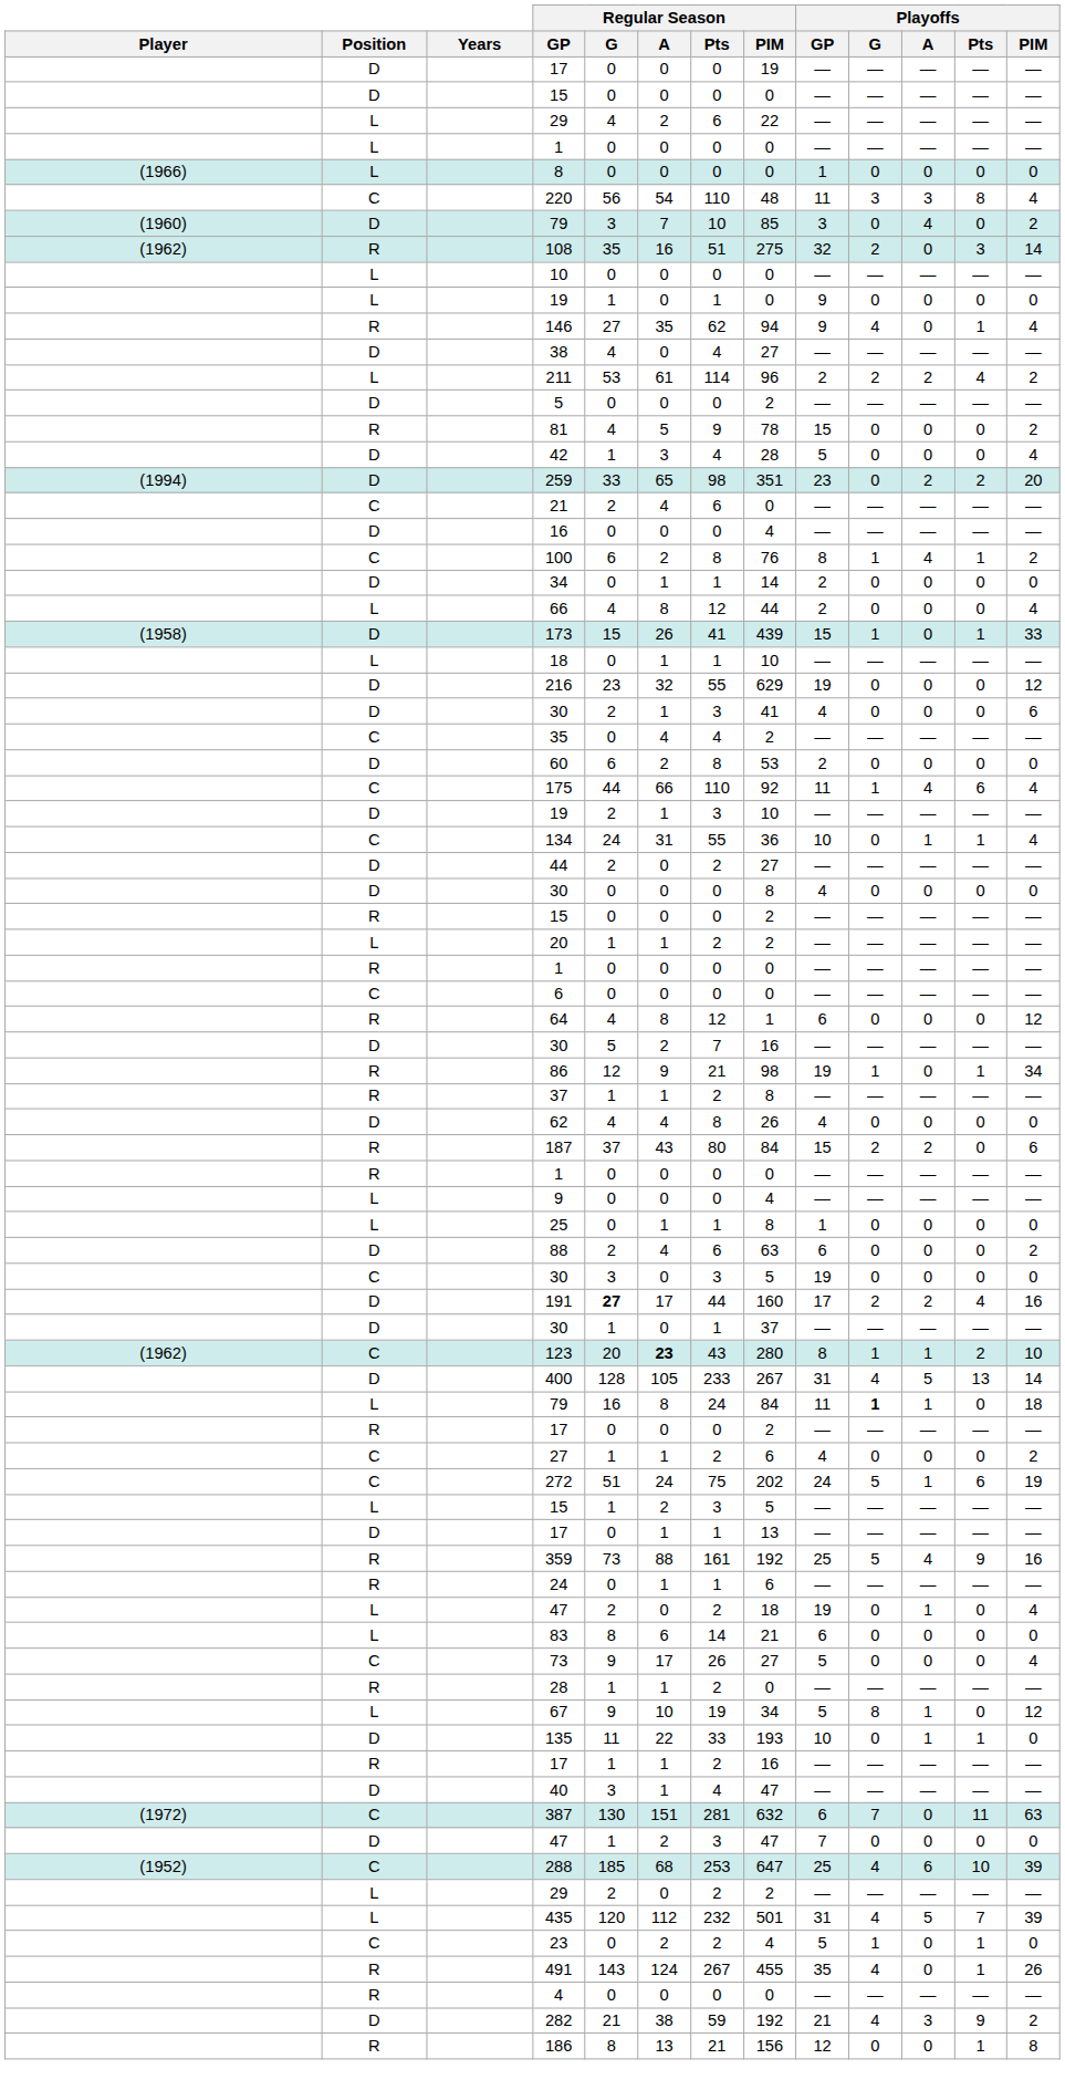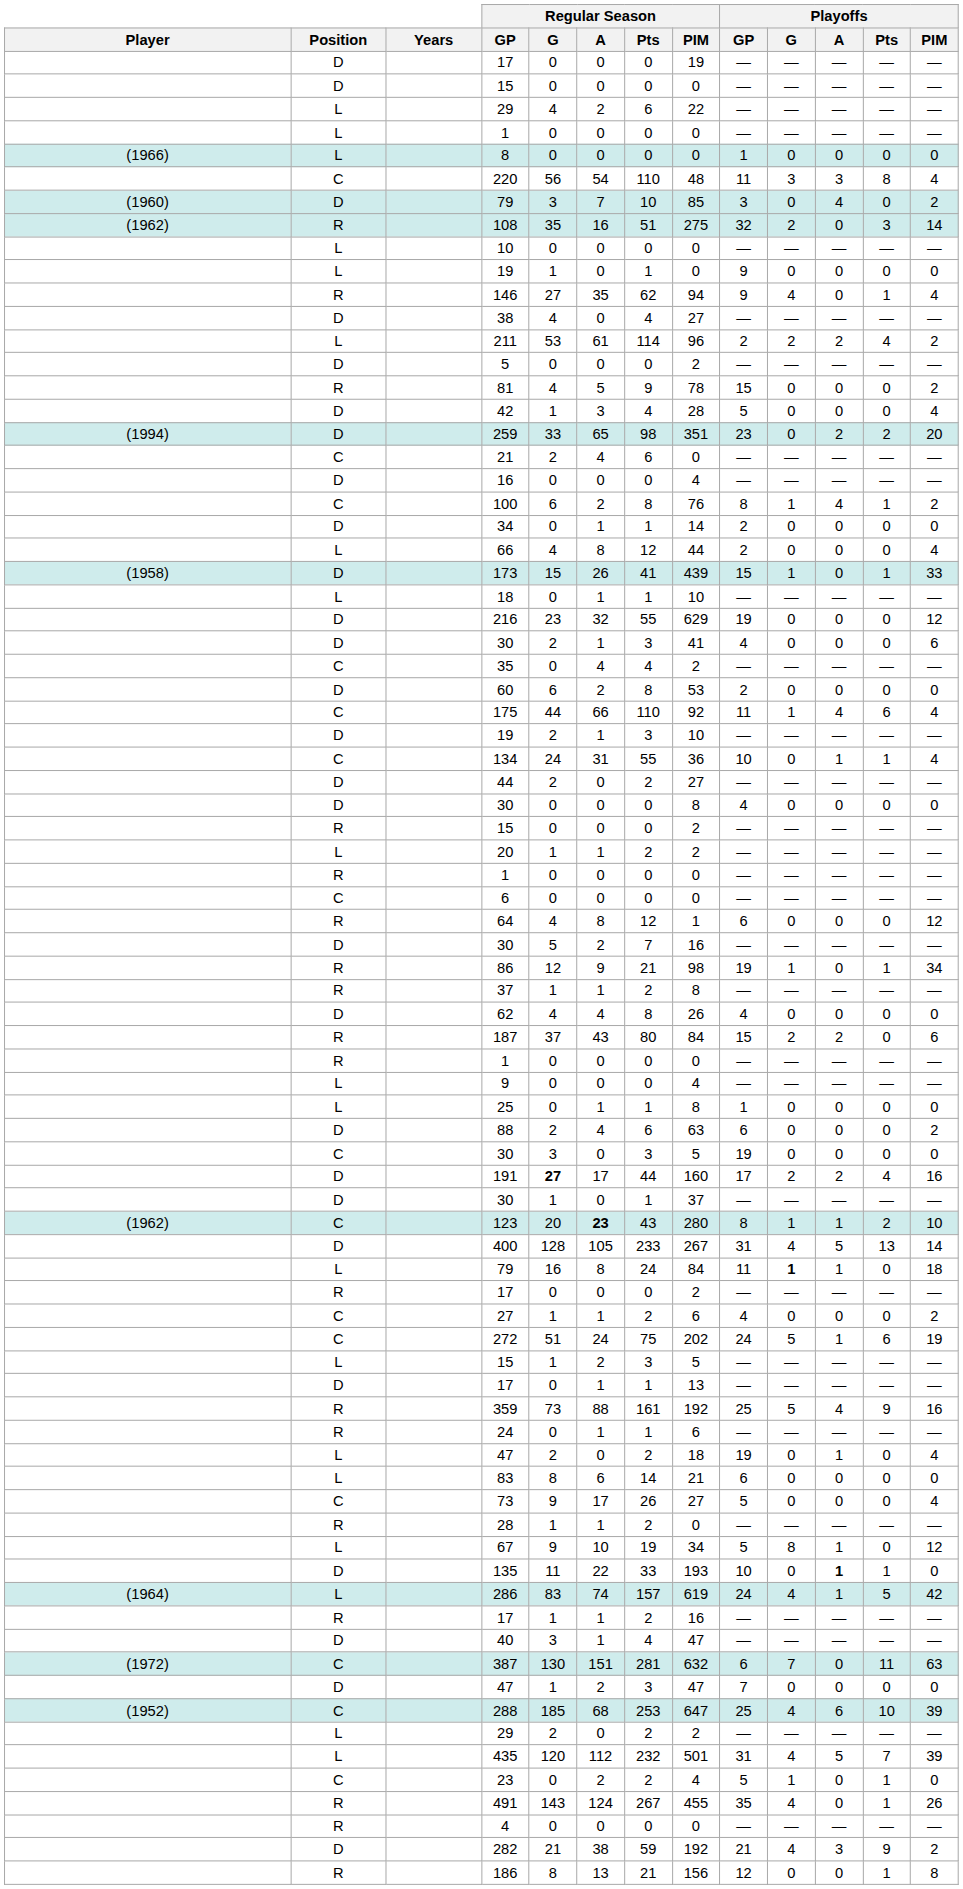 <table class="wikitable sortable" style="text-align:center; border:0; background:white; width:65em; font-size:90%;">
 <tr>
 <th colspan=3 style="border:0; background:white;"></th>
 <th colspan=5>Regular Season</th>
 <th colspan=5>Playoffs</th>
 </tr>
 <tr>
 <th style="width:30%;">Player</th>
 <th style="width:10%;">Position</th>
 <th style="width:10%;">Years</th>
 <th data-sort-type="number" style="width:5%;">GP</th>
 <th data-sort-type="number" style="width:5%;">G</th>
 <th data-sort-type="number" style="width:5%;">A</th>
 <th data-sort-type="number" style="width:5%;">Pts</th>
 <th data-sort-type="number" style="width:5%;">PIM</th>
 <th data-sort-type="number" style="width:5%;">GP</th>
 <th data-sort-type="number" style="width:5%;">G</th>
 <th data-sort-type="number" style="width:5%;">A</th>
 <th data-sort-type="number" style="width:5%;">Pts</th>
 <th data-sort-type="number" style="width:5%;">PIM</th>
 </tr>
 <tr>
 <td></td>
 <td>D</td>
 <td></td>
 <td>17</td>
 <td>0</td>
 <td>0</td>
 <td>0</td>
 <td>19</td>
 <td>—</td>
 <td>—</td>
 <td>—</td>
 <td>—</td>
 <td>—</td>
 </tr>
 <tr>
 <td></td>
 <td>D</td>
 <td></td>
 <td>15</td>
 <td>0</td>
 <td>0</td>
 <td>0</td>
 <td>0</td>
 <td>—</td>
 <td>—</td>
 <td>—</td>
 <td>—</td>
 <td>—</td>
 </tr>
 <tr>
 <td></td>
 <td>L</td>
 <td></td>
 <td>29</td>
 <td>4</td>
 <td>2</td>
 <td>6</td>
 <td>22</td>
 <td>—</td>
 <td>—</td>
 <td>—</td>
 <td>—</td>
 <td>—</td>
 </tr>
 <tr>
 <td></td>
 <td>L</td>
 <td></td>
 <td>1</td>
 <td>0</td>
 <td>0</td>
 <td>0</td>
 <td>0</td>
 <td>—</td>
 <td>—</td>
 <td>—</td>
 <td>—</td>
 <td>—</td>
 </tr>
 <tr style="background:#CFECEC;">
 <td> (1966)</td>
 <td>L</td>
 <td></td>
 <td>8</td>
 <td>0</td>
 <td>0</td>
 <td>0</td>
 <td>0</td>
 <td>1</td>
 <td>0</td>
 <td>0</td>
 <td>0</td>
 <td>0</td>
 </tr>
 <tr>
 <td></td>
 <td>C</td>
 <td></td>
 <td>220</td>
 <td>56</td>
 <td>54</td>
 <td>110</td>
 <td>48</td>
 <td>11</td>
 <td>3</td>
 <td>3</td>
 <td>8</td>
 <td>4</td>
 </tr>
 <tr style="background:#CFECEC;">
 <td> (1960)</td>
 <td>D</td>
 <td></td>
 <td>79</td>
 <td>3</td>
 <td>7</td>
 <td>10</td>
 <td>85</td>
 <td>3</td>
 <td>0</td>
 <td>4</td>
 <td>0</td>
 <td>2</td>
 </tr>
 <tr style="background:#CFECEC;">
 <td> (1962)</td>
 <td>R</td>
 <td></td>
 <td>108</td>
 <td>35</td>
 <td>16</td>
 <td>51</td>
 <td>275</td>
 <td>32</td>
 <td>2</td>
 <td>0</td>
 <td>3</td>
 <td>14</td>
 </tr>
 <tr>
 <td></td>
 <td>L</td>
 <td></td>
 <td>10</td>
 <td>0</td>
 <td>0</td>
 <td>0</td>
 <td>0</td>
 <td>—</td>
 <td>—</td>
 <td>—</td>
 <td>—</td>
 <td>—</td>
 </tr>
 <tr>
 <td></td>
 <td>L</td>
 <td></td>
 <td>19</td>
 <td>1</td>
 <td>0</td>
 <td>1</td>
 <td>0</td>
 <td>9</td>
 <td>0</td>
 <td>0</td>
 <td>0</td>
 <td>0</td>
 </tr>
 <tr>
 <td></td>
 <td>R</td>
 <td></td>
 <td>146</td>
 <td>27</td>
 <td>35</td>
 <td>62</td>
 <td>94</td>
 <td>9</td>
 <td>4</td>
 <td>0</td>
 <td>1</td>
 <td>4</td>
 </tr>
 <tr>
 <td></td>
 <td>D</td>
 <td></td>
 <td>38</td>
 <td>4</td>
 <td>0</td>
 <td>4</td>
 <td>27</td>
 <td>—</td>
 <td>—</td>
 <td>—</td>
 <td>—</td>
 <td>—</td>
 </tr>
 <tr>
 <td></td>
 <td>L</td>
 <td></td>
 <td>211</td>
 <td>53</td>
 <td>61</td>
 <td>114</td>
 <td>96</td>
 <td>2</td>
 <td>2</td>
 <td>2</td>
 <td>4</td>
 <td>2</td>
 </tr>
 <tr>
 <td></td>
 <td>D</td>
 <td></td>
 <td>5</td>
 <td>0</td>
 <td>0</td>
 <td>0</td>
 <td>2</td>
 <td>—</td>
 <td>—</td>
 <td>—</td>
 <td>—</td>
 <td>—</td>
 </tr>
 <tr>
 <td></td>
 <td>R</td>
 <td></td>
 <td>81</td>
 <td>4</td>
 <td>5</td>
 <td>9</td>
 <td>78</td>
 <td>15</td>
 <td>0</td>
 <td>0</td>
 <td>0</td>
 <td>2</td>
 </tr>
 <tr>
 <td></td>
 <td>D</td>
 <td></td>
 <td>42</td>
 <td>1</td>
 <td>3</td>
 <td>4</td>
 <td>28</td>
 <td>5</td>
 <td>0</td>
 <td>0</td>
 <td>0</td>
 <td>4</td>
 </tr>
 <tr style="background:#CFECEC;">
 <td> (1994)</td>
 <td>D</td>
 <td></td>
 <td>259</td>
 <td>33</td>
 <td>65</td>
 <td>98</td>
 <td>351</td>
 <td>23</td>
 <td>0</td>
 <td>2</td>
 <td>2</td>
 <td>20</td>
 </tr>
 <tr>
 <td></td>
 <td>C</td>
 <td></td>
 <td>21</td>
 <td>2</td>
 <td>4</td>
 <td>6</td>
 <td>0</td>
 <td>—</td>
 <td>—</td>
 <td>—</td>
 <td>—</td>
 <td>—</td>
 </tr>
 <tr>
 <td></td>
 <td>D</td>
 <td></td>
 <td>16</td>
 <td>0</td>
 <td>0</td>
 <td>0</td>
 <td>4</td>
 <td>—</td>
 <td>—</td>
 <td>—</td>
 <td>—</td>
 <td>—</td>
 </tr>
 <tr>
 <td></td>
 <td>C</td>
 <td></td>
 <td>100</td>
 <td>6</td>
 <td>2</td>
 <td>8</td>
 <td>76</td>
 <td>8</td>
 <td>1</td>
 <td>4</td>
 <td>1</td>
 <td>2</td>
 </tr>
 <tr>
 <td></td>
 <td>D</td>
 <td></td>
 <td>34</td>
 <td>0</td>
 <td>1</td>
 <td>1</td>
 <td>14</td>
 <td>2</td>
 <td>0</td>
 <td>0</td>
 <td>0</td>
 <td>0</td>
 </tr>
 <tr>
 <td></td>
 <td>L</td>
 <td></td>
 <td>66</td>
 <td>4</td>
 <td>8</td>
 <td>12</td>
 <td>44</td>
 <td>2</td>
 <td>0</td>
 <td>0</td>
 <td>0</td>
 <td>4</td>
 </tr>
 <tr style="background:#CFECEC;">
 <td> (1958)</td>
 <td>D</td>
 <td></td>
 <td>173</td>
 <td>15</td>
 <td>26</td>
 <td>41</td>
 <td>439</td>
 <td>15</td>
 <td>1</td>
 <td>0</td>
 <td>1</td>
 <td>33</td>
 </tr>
 <tr>
 <td></td>
 <td>L</td>
 <td></td>
 <td>18</td>
 <td>0</td>
 <td>1</td>
 <td>1</td>
 <td>10</td>
 <td>—</td>
 <td>—</td>
 <td>—</td>
 <td>—</td>
 <td>—</td>
 </tr>
 <tr>
 <td></td>
 <td>D</td>
 <td></td>
 <td>216</td>
 <td>23</td>
 <td>32</td>
 <td>55</td>
 <td>629</td>
 <td>19</td>
 <td>0</td>
 <td>0</td>
 <td>0</td>
 <td>12</td>
 </tr>
 <tr>
 <td></td>
 <td>D</td>
 <td></td>
 <td>30</td>
 <td>2</td>
 <td>1</td>
 <td>3</td>
 <td>41</td>
 <td>4</td>
 <td>0</td>
 <td>0</td>
 <td>0</td>
 <td>6</td>
 </tr>
 <tr>
 <td></td>
 <td>C</td>
 <td></td>
 <td>35</td>
 <td>0</td>
 <td>4</td>
 <td>4</td>
 <td>2</td>
 <td>—</td>
 <td>—</td>
 <td>—</td>
 <td>—</td>
 <td>—</td>
 </tr>
 <tr>
 <td></td>
 <td>D</td>
 <td></td>
 <td>60</td>
 <td>6</td>
 <td>2</td>
 <td>8</td>
 <td>53</td>
 <td>2</td>
 <td>0</td>
 <td>0</td>
 <td>0</td>
 <td>0</td>
 </tr>
 <tr>
 <td></td>
 <td>C</td>
 <td></td>
 <td>175</td>
 <td>44</td>
 <td>66</td>
 <td>110</td>
 <td>92</td>
 <td>11</td>
 <td>1</td>
 <td>4</td>
 <td>6</td>
 <td>4</td>
 </tr>
 <tr>
 <td></td>
 <td>D</td>
 <td></td>
 <td>19</td>
 <td>2</td>
 <td>1</td>
 <td>3</td>
 <td>10</td>
 <td>—</td>
 <td>—</td>
 <td>—</td>
 <td>—</td>
 <td>—</td>
 </tr>
 <tr>
 <td></td>
 <td>C</td>
 <td></td>
 <td>134</td>
 <td>24</td>
 <td>31</td>
 <td>55</td>
 <td>36</td>
 <td>10</td>
 <td>0</td>
 <td>1</td>
 <td>1</td>
 <td>4</td>
 </tr>
 <tr>
 <td></td>
 <td>D</td>
 <td></td>
 <td>44</td>
 <td>2</td>
 <td>0</td>
 <td>2</td>
 <td>27</td>
 <td>—</td>
 <td>—</td>
 <td>—</td>
 <td>—</td>
 <td>—</td>
 </tr>
 <tr>
 <td></td>
 <td>D</td>
 <td></td>
 <td>30</td>
 <td>0</td>
 <td>0</td>
 <td>0</td>
 <td>8</td>
 <td>4</td>
 <td>0</td>
 <td>0</td>
 <td>0</td>
 <td>0</td>
 </tr>
 <tr>
 <td></td>
 <td>R</td>
 <td></td>
 <td>15</td>
 <td>0</td>
 <td>0</td>
 <td>0</td>
 <td>2</td>
 <td>—</td>
 <td>—</td>
 <td>—</td>
 <td>—</td>
 <td>—</td>
 </tr>
 <tr>
 <td></td>
 <td>L</td>
 <td></td>
 <td>20</td>
 <td>1</td>
 <td>1</td>
 <td>2</td>
 <td>2</td>
 <td>—</td>
 <td>—</td>
 <td>—</td>
 <td>—</td>
 <td>—</td>
 </tr>
 <tr>
 <td></td>
 <td>R</td>
 <td></td>
 <td>1</td>
 <td>0</td>
 <td>0</td>
 <td>0</td>
 <td>0</td>
 <td>—</td>
 <td>—</td>
 <td>—</td>
 <td>—</td>
 <td>—</td>
 </tr>
 <tr>
 <td></td>
 <td>C</td>
 <td></td>
 <td>6</td>
 <td>0</td>
 <td>0</td>
 <td>0</td>
 <td>0</td>
 <td>—</td>
 <td>—</td>
 <td>—</td>
 <td>—</td>
 <td>—</td>
 </tr>
 <tr>
 <td></td>
 <td>R</td>
 <td></td>
 <td>64</td>
 <td>4</td>
 <td>8</td>
 <td>12</td>
 <td>1</td>
 <td>6</td>
 <td>0</td>
 <td>0</td>
 <td>0</td>
 <td>12</td>
 </tr>
 <tr>
 <td></td>
 <td>D</td>
 <td></td>
 <td>30</td>
 <td>5</td>
 <td>2</td>
 <td>7</td>
 <td>16</td>
 <td>—</td>
 <td>—</td>
 <td>—</td>
 <td>—</td>
 <td>—</td>
 </tr>
 <tr>
 <td></td>
 <td>R</td>
 <td></td>
 <td>86</td>
 <td>12</td>
 <td>9</td>
 <td>21</td>
 <td>98</td>
 <td>19</td>
 <td>1</td>
 <td>0</td>
 <td>1</td>
 <td>34</td>
 </tr>
 <tr>
 <td></td>
 <td>R</td>
 <td></td>
 <td>37</td>
 <td>1</td>
 <td>1</td>
 <td>2</td>
 <td>8</td>
 <td>—</td>
 <td>—</td>
 <td>—</td>
 <td>—</td>
 <td>—</td>
 </tr>
 <tr>
 <td></td>
 <td>D</td>
 <td></td>
 <td>62</td>
 <td>4</td>
 <td>4</td>
 <td>8</td>
 <td>26</td>
 <td>4</td>
 <td>0</td>
 <td>0</td>
 <td>0</td>
 <td>0</td>
 </tr>
 <tr>
 <td></td>
 <td>R</td>
 <td></td>
 <td>187</td>
 <td>37</td>
 <td>43</td>
 <td>80</td>
 <td>84</td>
 <td>15</td>
 <td>2</td>
 <td>2</td>
 <td>0</td>
 <td>6</td>
 </tr>
 <tr>
 <td></td>
 <td>R</td>
 <td></td>
 <td>1</td>
 <td>0</td>
 <td>0</td>
 <td>0</td>
 <td>0</td>
 <td>—</td>
 <td>—</td>
 <td>—</td>
 <td>—</td>
 <td>—</td>
 </tr>
 <tr>
 <td></td>
 <td>L</td>
 <td></td>
 <td>9</td>
 <td>0</td>
 <td>0</td>
 <td>0</td>
 <td>4</td>
 <td>—</td>
 <td>—</td>
 <td>—</td>
 <td>—</td>
 <td>—</td>
 </tr>
 <tr>
 <td></td>
 <td>L</td>
 <td></td>
 <td>25</td>
 <td>0</td>
 <td>1</td>
 <td>1</td>
 <td>8</td>
 <td>1</td>
 <td>0</td>
 <td>0</td>
 <td>0</td>
 <td>0</td>
 </tr>
 <tr>
 <td></td>
 <td>D</td>
 <td></td>
 <td>88</td>
 <td>2</td>
 <td>4</td>
 <td>6</td>
 <td>63</td>
 <td>6</td>
 <td>0</td>
 <td>0</td>
 <td>0</td>
 <td>2</td>
 </tr>
 <tr>
 <td></td>
 <td>C</td>
 <td></td>
 <td>30</td>
 <td>3</td>
 <td>0</td>
 <td>3</td>
 <td>5</td>
 <td>19</td>
 <td>0</td>
 <td>0</td>
 <td>0</td>
 <td>0</td>
 </tr>
 <tr>
 <td></td>
 <td>D</td>
 <td></td>
 <td>191</td>
 <td><strong>27</strong></td>
 <td>17</td>
 <td>44</td>
 <td>160</td>
 <td>17</td>
 <td>2</td>
 <td>2</td>
 <td>4</td>
 <td>16</td>
 </tr>
 <tr>
 <td></td>
 <td>D</td>
 <td></td>
 <td>30</td>
 <td>1</td>
 <td>0</td>
 <td>1</td>
 <td>37</td>
 <td>—</td>
 <td>—</td>
 <td>—</td>
 <td>—</td>
 <td>—</td>
 </tr>
 <tr style="background:#CFECEC;">
 <td> (1962)</td>
 <td>C</td>
 <td></td>
 <td>123</td>
 <td>20</td>
 <td><strong>23</strong></td>
 <td>43</td>
 <td>280</td>
 <td>8</td>
 <td>1</td>
 <td>1</td>
 <td>2</td>
 <td>10</td>
 </tr>
 <tr>
 <td></td>
 <td>D</td>
 <td></td>
 <td>400</td>
 <td>128</td>
 <td>105</td>
 <td>233</td>
 <td>267</td>
 <td>31</td>
 <td>4</td>
 <td>5</td>
 <td>13</td>
 <td>14</td>
 </tr>
 <tr>
 <td></td>
 <td>L</td>
 <td></td>
 <td>79</td>
 <td>16</td>
 <td>8</td>
 <td>24</td>
 <td>84</td>
 <td>11</td>
 <td><strong>1</strong></td>
 <td>1</td>
 <td>0</td>
 <td>18</td>
 </tr>
 <tr>
 <td></td>
 <td>R</td>
 <td></td>
 <td>17</td>
 <td>0</td>
 <td>0</td>
 <td>0</td>
 <td>2</td>
 <td>—</td>
 <td>—</td>
 <td>—</td>
 <td>—</td>
 <td>—</td>
 </tr>
 <tr>
 <td></td>
 <td>C</td>
 <td></td>
 <td>27</td>
 <td>1</td>
 <td>1</td>
 <td>2</td>
 <td>6</td>
 <td>4</td>
 <td>0</td>
 <td>0</td>
 <td>0</td>
 <td>2</td>
 </tr>
 <tr>
 <td></td>
 <td>C</td>
 <td></td>
 <td>272</td>
 <td>51</td>
 <td>24</td>
 <td>75</td>
 <td>202</td>
 <td>24</td>
 <td>5</td>
 <td>1</td>
 <td>6</td>
 <td>19</td>
 </tr>
 <tr>
 <td></td>
 <td>L</td>
 <td></td>
 <td>15</td>
 <td>1</td>
 <td>2</td>
 <td>3</td>
 <td>5</td>
 <td>—</td>
 <td>—</td>
 <td>—</td>
 <td>—</td>
 <td>—</td>
 </tr>
 <tr>
 <td></td>
 <td>D</td>
 <td></td>
 <td>17</td>
 <td>0</td>
 <td>1</td>
 <td>1</td>
 <td>13</td>
 <td>—</td>
 <td>—</td>
 <td>—</td>
 <td>—</td>
 <td>—</td>
 </tr>
 <tr>
 <td></td>
 <td>R</td>
 <td></td>
 <td>359</td>
 <td>73</td>
 <td>88</td>
 <td>161</td>
 <td>192</td>
 <td>25</td>
 <td>5</td>
 <td>4</td>
 <td>9</td>
 <td>16</td>
 </tr>
 <tr>
 <td></td>
 <td>R</td>
 <td></td>
 <td>24</td>
 <td>0</td>
 <td>1</td>
 <td>1</td>
 <td>6</td>
 <td>—</td>
 <td>—</td>
 <td>—</td>
 <td>—</td>
 <td>—</td>
 </tr>
 <tr>
 <td></td>
 <td>L</td>
 <td></td>
 <td>47</td>
 <td>2</td>
 <td>0</td>
 <td>2</td>
 <td>18</td>
 <td>19</td>
 <td>0</td>
 <td>1</td>
 <td>0</td>
 <td>4</td>
 </tr>
 <tr>
 <td></td>
 <td>L</td>
 <td></td>
 <td>83</td>
 <td>8</td>
 <td>6</td>
 <td>14</td>
 <td>21</td>
 <td>6</td>
 <td>0</td>
 <td>0</td>
 <td>0</td>
 <td>0</td>
 </tr>
 <tr>
 <td></td>
 <td>C</td>
 <td></td>
 <td>73</td>
 <td>9</td>
 <td>17</td>
 <td>26</td>
 <td>27</td>
 <td>5</td>
 <td>0</td>
 <td>0</td>
 <td>0</td>
 <td>4</td>
 </tr>
 <tr>
 <td></td>
 <td>R</td>
 <td></td>
 <td>28</td>
 <td>1</td>
 <td>1</td>
 <td>2</td>
 <td>0</td>
 <td>—</td>
 <td>—</td>
 <td>—</td>
 <td>—</td>
 <td>—</td>
 </tr>
 <tr>
 <td></td>
 <td>L</td>
 <td></td>
 <td>67</td>
 <td>9</td>
 <td>10</td>
 <td>19</td>
 <td>34</td>
 <td>5</td>
 <td>8</td>
 <td>1</td>
 <td>0</td>
 <td>12</td>
 </tr>
 <tr>
 <td></td>
 <td>D</td>
 <td></td>
 <td>135</td>
 <td>11</td>
 <td>22</td>
 <td>33</td>
 <td>193</td>
 <td>10</td>
 <td>0</td>
-<td>1</td>
+<td><strong>1</strong></td>
 <td>1</td>
 <td>0</td>
+</tr>
+<tr style="background:#CFECEC;">
+<td> (1964)</td>
+<td>L</td>
+<td></td>
+<td>286</td>
+<td>83</td>
+<td>74</td>
+<td>157</td>
+<td>619</td>
+<td>24</td>
+<td>4</td>
+<td>1</td>
+<td>5</td>
+<td>42</td>
 </tr>
 <tr>
 <td></td>
 <td>R</td>
 <td></td>
 <td>17</td>
 <td>1</td>
 <td>1</td>
 <td>2</td>
 <td>16</td>
 <td>—</td>
 <td>—</td>
 <td>—</td>
 <td>—</td>
 <td>—</td>
 </tr>
 <tr>
 <td></td>
 <td>D</td>
 <td></td>
 <td>40</td>
 <td>3</td>
 <td>1</td>
 <td>4</td>
 <td>47</td>
 <td>—</td>
 <td>—</td>
 <td>—</td>
 <td>—</td>
 <td>—</td>
 </tr>
 <tr style="background:#CFECEC;">
 <td> (1972)</td>
 <td>C</td>
 <td></td>
 <td>387</td>
 <td>130</td>
 <td>151</td>
 <td>281</td>
 <td>632</td>
 <td>6</td>
 <td>7</td>
 <td>0</td>
 <td>11</td>
 <td>63</td>
 </tr>
 <tr>
 <td></td>
 <td>D</td>
 <td></td>
 <td>47</td>
 <td>1</td>
 <td>2</td>
 <td>3</td>
 <td>47</td>
 <td>7</td>
 <td>0</td>
 <td>0</td>
 <td>0</td>
 <td>0</td>
 </tr>
 <tr style="background:#CFECEC;">
 <td> (1952)</td>
 <td>C</td>
 <td></td>
 <td>288</td>
 <td>185</td>
 <td>68</td>
 <td>253</td>
 <td>647</td>
 <td>25</td>
 <td>4</td>
 <td>6</td>
 <td>10</td>
 <td>39</td>
 </tr>
 <tr>
 <td></td>
 <td>L</td>
 <td></td>
 <td>29</td>
 <td>2</td>
 <td>0</td>
 <td>2</td>
 <td>2</td>
 <td>—</td>
 <td>—</td>
 <td>—</td>
 <td>—</td>
 <td>—</td>
 </tr>
 <tr>
 <td></td>
 <td>L</td>
 <td></td>
 <td>435</td>
 <td>120</td>
 <td>112</td>
 <td>232</td>
 <td>501</td>
 <td>31</td>
 <td>4</td>
 <td>5</td>
 <td>7</td>
 <td>39</td>
 </tr>
 <tr>
 <td></td>
 <td>C</td>
 <td></td>
 <td>23</td>
 <td>0</td>
 <td>2</td>
 <td>2</td>
 <td>4</td>
 <td>5</td>
 <td>1</td>
 <td>0</td>
 <td>1</td>
 <td>0</td>
 </tr>
 <tr>
 <td></td>
 <td>R</td>
 <td></td>
 <td>491</td>
 <td>143</td>
 <td>124</td>
 <td>267</td>
 <td>455</td>
 <td>35</td>
 <td>4</td>
 <td>0</td>
 <td>1</td>
 <td>26</td>
 </tr>
 <tr>
 <td></td>
 <td>R</td>
 <td></td>
 <td>4</td>
 <td>0</td>
 <td>0</td>
 <td>0</td>
 <td>0</td>
 <td>—</td>
 <td>—</td>
 <td>—</td>
 <td>—</td>
 <td>—</td>
 </tr>
 <tr>
 <td></td>
 <td>D</td>
 <td></td>
 <td>282</td>
 <td>21</td>
 <td>38</td>
 <td>59</td>
 <td>192</td>
 <td>21</td>
 <td>4</td>
 <td>3</td>
 <td>9</td>
 <td>2</td>
 </tr>
 <tr>
 <td></td>
 <td>R</td>
 <td></td>
 <td>186</td>
 <td>8</td>
 <td>13</td>
 <td>21</td>
 <td>156</td>
 <td>12</td>
 <td>0</td>
 <td>0</td>
 <td>1</td>
 <td>8</td>
 </tr>
 </table>
